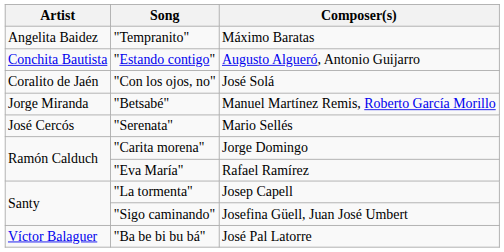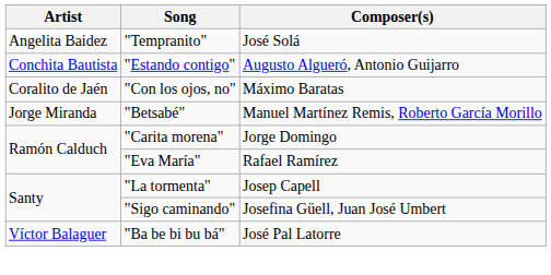 <table class="sortable wikitable" style="margin: 1em auto 1em auto">
 <tr>
 <th>Artist</th>
 <th>Song</th>
 <th>Composer(s)</th>
 </tr>
 <tr>
 <td>Angelita Baidez</td>
 <td>"Tempranito"</td>
-<td>Máximo Baratas</td>
+<td>José Solá</td>
 </tr>
 <tr>
 <td><a href='#'>Conchita Bautista</a></td>
 <td>"<a href='#'>Estando contigo</a>"</td>
 <td><a href='#'>Augusto Algueró</a>, Antonio Guijarro</td>
 </tr>
 <tr>
 <td>Coralito de Jaén</td>
 <td>"Con los ojos, no"</td>
-<td>José Solá</td>
+<td>Máximo Baratas</td>
 </tr>
 <tr>
 <td>Jorge Miranda</td>
 <td>"Betsabé"</td>
 <td>Manuel Martínez Remis, <a href='#'>Roberto García Morillo</a></td>
-</tr>
-<tr>
-<td>José Cercós</td>
-<td>"Serenata"</td>
-<td>Mario Sellés</td>
 </tr>
 <tr>
 <td rowspan="2">Ramón Calduch</td>
 <td>"Carita morena"</td>
 <td>Jorge Domingo</td>
 </tr>
 <tr>
 <td>"Eva María"</td>
 <td>Rafael Ramírez</td>
 </tr>
 <tr>
 <td rowspan="2">Santy</td>
 <td>"La tormenta"</td>
 <td>Josep Capell</td>
 </tr>
 <tr>
 <td>"Sigo caminando"</td>
 <td>Josefina Güell, Juan José Umbert</td>
 </tr>
 <tr>
 <td><a href='#'>Víctor Balaguer</a></td>
 <td>"Ba be bi bu bá"</td>
 <td>José Pal Latorre</td>
 </tr>
 </table>
